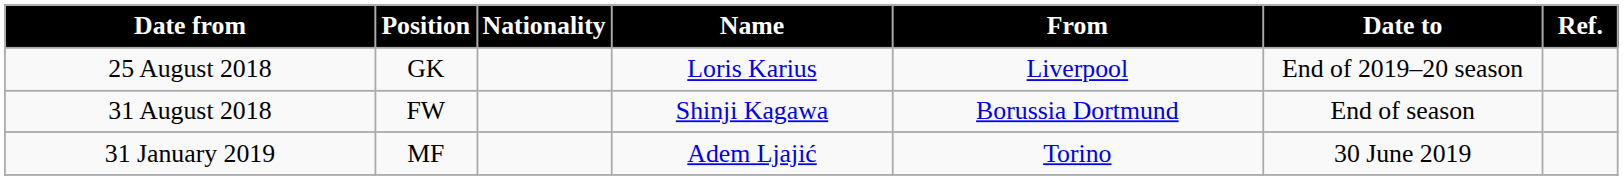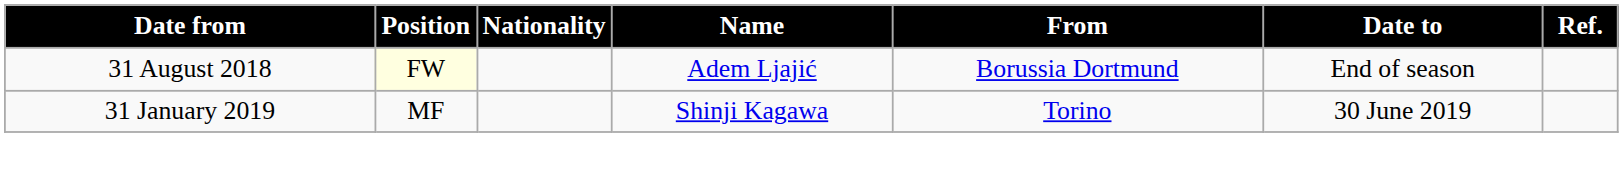 <table class="wikitable" style="text-align:center; font-size:90%; ">
 <tr>
 <th style="background:#000000; color:white; width:200px;">Date from</th>
 <th style="background:#000000; color:white; width:50px;">Position</th>
 <th style="background:#000000; color:white; width:50px;">Nationality</th>
 <th style="background:#000000; color:white; width:150px;">Name</th>
 <th style="background:#000000; color:white; width:200px;">From</th>
 <th style="background:#000000; color:white; width:150px;">Date to</th>
 <th style="background:#000000; color:white; width:35px;">Ref.</th>
 </tr>
 <tr>
-<td>25 August 2018</td>
-<td>GK</td>
+<td>31 August 2018</td>
+<td style="background: lightyellow;">FW</td>
 <td></td>
-<td><a href='#'>Loris Karius</a></td>
-<td><a href='#'>Liverpool</a></td>
-<td>End of 2019–20 season</td>
-<td></td>
-</tr>
-<tr>
-<td>31 August 2018</td>
-<td>FW</td>
-<td></td>
-<td><a href='#'>Shinji Kagawa</a></td>
+<td><a href='#'>Adem Ljajić</a></td>
 <td><a href='#'>Borussia Dortmund</a></td>
 <td>End of season</td>
 <td></td>
 </tr>
 <tr>
 <td>31 January 2019</td>
 <td>MF</td>
 <td></td>
-<td><a href='#'>Adem Ljajić</a></td>
+<td><a href='#'>Shinji Kagawa</a></td>
 <td><a href='#'>Torino</a></td>
 <td>30 June 2019</td>
 <td></td>
 </tr>
 </table>
